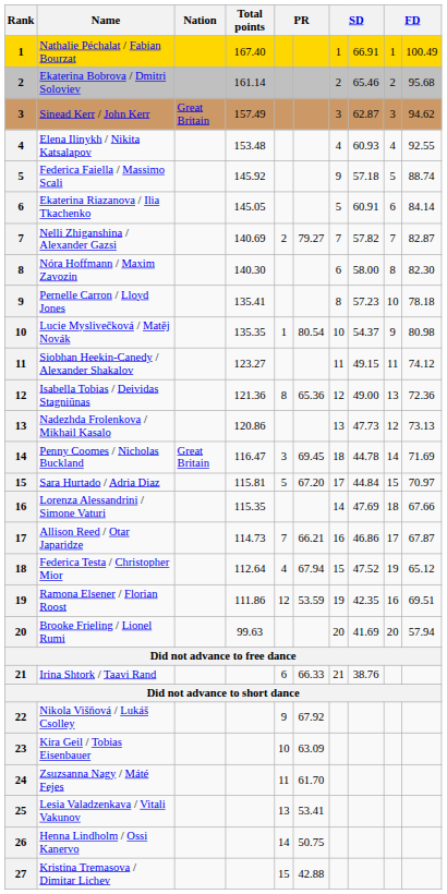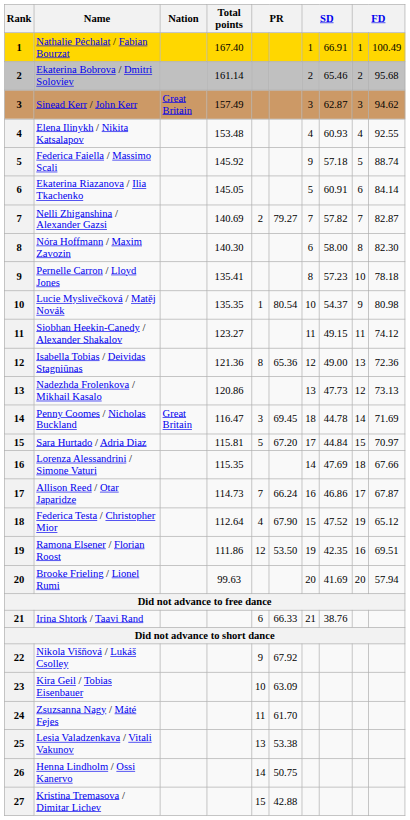 <table class="wikitable sortable">
 <tr>
 <th>Rank</th>
 <th>Name</th>
 <th>Nation</th>
 <th>Total points</th>
 <th colspan="2" width="80px">PR</th>
 <th colspan="2" width="80px"><a href='#'>SD</a></th>
 <th colspan="2" width="80px"><a href='#'>FD</a></th>
 </tr>
 <tr bgcolor="gold">
 <td align="center"><strong>1</strong></td>
 <td><a href='#'>Nathalie Péchalat</a> / <a href='#'>Fabian Bourzat</a></td>
 <td></td>
 <td align="center">167.40</td>
 <td align="center"></td>
 <td align="center"></td>
 <td align="center">1</td>
 <td align="center">66.91</td>
 <td align="center">1</td>
 <td align="center">100.49</td>
 </tr>
 <tr bgcolor="silver">
 <td align="center"><strong>2</strong></td>
 <td><a href='#'>Ekaterina Bobrova</a> / <a href='#'>Dmitri Soloviev</a></td>
 <td></td>
 <td align="center">161.14</td>
 <td align="center"></td>
 <td align="center"></td>
 <td align="center">2</td>
 <td align="center">65.46</td>
 <td align="center">2</td>
 <td align="center">95.68</td>
 </tr>
 <tr bgcolor="cc9966">
 <td align="center"><strong>3</strong></td>
 <td><a href='#'>Sinead Kerr</a> / <a href='#'>John Kerr</a></td>
 <td> <a href='#'>Great Britain</a></td>
 <td align="center">157.49</td>
 <td align="center"></td>
 <td align="center"></td>
 <td align="center">3</td>
 <td align="center">62.87</td>
 <td align="center">3</td>
 <td align="center">94.62</td>
 </tr>
 <tr>
 <th>4</th>
 <td><a href='#'>Elena Ilinykh</a> / <a href='#'>Nikita Katsalapov</a></td>
 <td></td>
 <td align="center">153.48</td>
 <td align="center"></td>
 <td align="center"></td>
 <td align="center">4</td>
 <td align="center">60.93</td>
 <td align="center">4</td>
 <td align="center">92.55</td>
 </tr>
 <tr>
 <th>5</th>
 <td><a href='#'>Federica Faiella</a> / <a href='#'>Massimo Scali</a></td>
 <td></td>
 <td align="center">145.92</td>
 <td align="center"></td>
 <td align="center"></td>
 <td align="center">9</td>
 <td align="center">57.18</td>
 <td align="center">5</td>
 <td align="center">88.74</td>
 </tr>
 <tr>
 <th>6</th>
 <td><a href='#'>Ekaterina Riazanova</a> / <a href='#'>Ilia Tkachenko</a></td>
 <td></td>
 <td align="center">145.05</td>
 <td align="center"></td>
 <td align="center"></td>
 <td align="center">5</td>
 <td align="center">60.91</td>
 <td align="center">6</td>
 <td align="center">84.14</td>
 </tr>
 <tr>
 <th>7</th>
 <td><a href='#'>Nelli Zhiganshina</a> / <a href='#'>Alexander Gazsi</a></td>
 <td></td>
 <td align="center">140.69</td>
 <td align="center">2</td>
 <td align="center">79.27</td>
 <td align="center">7</td>
 <td align="center">57.82</td>
 <td align="center">7</td>
 <td align="center">82.87</td>
 </tr>
 <tr>
 <th>8</th>
 <td><a href='#'>Nóra Hoffmann</a> / <a href='#'>Maxim Zavozin</a></td>
 <td></td>
 <td align="center">140.30</td>
 <td align="center"></td>
 <td align="center"></td>
 <td align="center">6</td>
 <td align="center">58.00</td>
 <td align="center">8</td>
 <td align="center">82.30</td>
 </tr>
 <tr>
 <th>9</th>
 <td><a href='#'>Pernelle Carron</a> / <a href='#'>Lloyd Jones</a></td>
 <td></td>
 <td align="center">135.41</td>
 <td align="center"></td>
 <td align="center"></td>
 <td align="center">8</td>
 <td align="center">57.23</td>
 <td align="center">10</td>
 <td align="center">78.18</td>
 </tr>
 <tr>
 <th>10</th>
 <td><a href='#'>Lucie Myslivečková</a> / <a href='#'>Matěj Novák</a></td>
 <td></td>
 <td align="center">135.35</td>
 <td align="center">1</td>
 <td align="center">80.54</td>
 <td align="center">10</td>
 <td align="center">54.37</td>
 <td align="center">9</td>
 <td align="center">80.98</td>
 </tr>
 <tr>
 <th>11</th>
 <td><a href='#'>Siobhan Heekin-Canedy</a> / <a href='#'>Alexander Shakalov</a></td>
 <td></td>
 <td align="center">123.27</td>
 <td align="center"></td>
 <td align="center"></td>
 <td align="center">11</td>
 <td align="center">49.15</td>
 <td align="center">11</td>
 <td align="center">74.12</td>
 </tr>
 <tr>
 <th>12</th>
 <td><a href='#'>Isabella Tobias</a> / <a href='#'>Deividas Stagniūnas</a></td>
 <td></td>
 <td align="center">121.36</td>
 <td align="center">8</td>
 <td align="center">65.36</td>
 <td align="center">12</td>
 <td align="center">49.00</td>
 <td align="center">13</td>
 <td align="center">72.36</td>
 </tr>
 <tr>
 <th>13</th>
 <td><a href='#'>Nadezhda Frolenkova</a> / <a href='#'>Mikhail Kasalo</a></td>
 <td></td>
 <td align="center">120.86</td>
 <td align="center"></td>
 <td align="center"></td>
 <td align="center">13</td>
 <td align="center">47.73</td>
 <td align="center">12</td>
 <td align="center">73.13</td>
 </tr>
 <tr>
 <th>14</th>
 <td><a href='#'>Penny Coomes</a> / <a href='#'>Nicholas Buckland</a></td>
 <td> <a href='#'>Great Britain</a></td>
 <td align="center">116.47</td>
 <td align="center">3</td>
 <td align="center">69.45</td>
 <td align="center">18</td>
 <td align="center">44.78</td>
 <td align="center">14</td>
 <td align="center">71.69</td>
 </tr>
 <tr>
 <th>15</th>
 <td><a href='#'>Sara Hurtado</a> / <a href='#'>Adria Diaz</a></td>
 <td></td>
 <td align="center">115.81</td>
 <td align="center">5</td>
 <td align="center">67.20</td>
 <td align="center">17</td>
 <td align="center">44.84</td>
 <td align="center">15</td>
 <td align="center">70.97</td>
 </tr>
 <tr>
 <th>16</th>
 <td><a href='#'>Lorenza Alessandrini</a> / <a href='#'>Simone Vaturi</a></td>
 <td></td>
 <td align="center">115.35</td>
 <td align="center"></td>
 <td align="center"></td>
 <td align="center">14</td>
 <td align="center">47.69</td>
 <td align="center">18</td>
 <td align="center">67.66</td>
 </tr>
 <tr>
 <th>17</th>
 <td><a href='#'>Allison Reed</a> / <a href='#'>Otar Japaridze</a></td>
 <td></td>
 <td align="center">114.73</td>
 <td align="center">7</td>
-<td align="center">66.21</td>
+<td align="center">66.24</td>
 <td align="center">16</td>
 <td align="center">46.86</td>
 <td align="center">17</td>
 <td align="center">67.87</td>
 </tr>
 <tr>
 <th>18</th>
 <td><a href='#'>Federica Testa</a> / <a href='#'>Christopher Mior</a></td>
 <td></td>
 <td align="center">112.64</td>
 <td align="center">4</td>
-<td align="center">67.94</td>
+<td align="center">67.90</td>
 <td align="center">15</td>
 <td align="center">47.52</td>
 <td align="center">19</td>
 <td align="center">65.12</td>
 </tr>
 <tr>
 <th>19</th>
 <td><a href='#'>Ramona Elsener</a> / <a href='#'>Florian Roost</a></td>
 <td></td>
 <td align="center">111.86</td>
 <td align="center">12</td>
-<td align="center">53.59</td>
+<td align="center">53.50</td>
 <td align="center">19</td>
 <td align="center">42.35</td>
 <td align="center">16</td>
 <td align="center">69.51</td>
 </tr>
 <tr>
 <th>20</th>
 <td><a href='#'>Brooke Frieling</a> / <a href='#'>Lionel Rumi</a></td>
 <td></td>
 <td align="center">99.63</td>
 <td align="center"></td>
 <td align="center"></td>
 <td align="center">20</td>
 <td align="center">41.69</td>
 <td align="center">20</td>
 <td align="center">57.94</td>
 </tr>
 <tr>
 <th colspan=10>Did not advance to free dance</th>
 </tr>
 <tr>
 <th>21</th>
 <td><a href='#'>Irina Shtork</a> / <a href='#'>Taavi Rand</a></td>
 <td></td>
 <td align="center"></td>
 <td align="center">6</td>
 <td align="center">66.33</td>
 <td align="center">21</td>
 <td align="center">38.76</td>
 <td></td>
 <td></td>
 </tr>
 <tr>
 <th colspan=10>Did not advance to short dance</th>
 </tr>
 <tr>
 <th>22</th>
 <td><a href='#'>Nikola Višňová</a> / <a href='#'>Lukáš Csolley</a></td>
 <td></td>
 <td></td>
 <td align="center">9</td>
 <td align="center">67.92</td>
 <td></td>
 <td></td>
 <td></td>
 <td></td>
 </tr>
 <tr>
 <th>23</th>
 <td><a href='#'>Kira Geil</a> / <a href='#'>Tobias Eisenbauer</a></td>
 <td></td>
 <td></td>
 <td align="center">10</td>
 <td align="center">63.09</td>
 <td></td>
 <td></td>
 <td></td>
 <td></td>
 </tr>
 <tr>
 <th>24</th>
 <td><a href='#'>Zsuzsanna Nagy</a> / <a href='#'>Máté Fejes</a></td>
 <td></td>
 <td></td>
 <td align="center">11</td>
 <td align="center">61.70</td>
 <td></td>
 <td></td>
 <td></td>
 <td></td>
 </tr>
 <tr>
 <th>25</th>
 <td><a href='#'>Lesia Valadzenkava</a> / <a href='#'>Vitali Vakunov</a></td>
 <td></td>
 <td></td>
 <td align="center">13</td>
-<td align="center">53.41</td>
+<td align="center">53.38</td>
 <td></td>
 <td></td>
 <td></td>
 <td></td>
 </tr>
 <tr>
 <th>26</th>
 <td><a href='#'>Henna Lindholm</a> / <a href='#'>Ossi Kanervo</a></td>
 <td></td>
 <td></td>
 <td align="center">14</td>
 <td align="center">50.75</td>
 <td></td>
 <td></td>
 <td></td>
 <td></td>
 </tr>
 <tr>
 <th>27</th>
 <td><a href='#'>Kristina Tremasova</a> / <a href='#'>Dimitar Lichev</a></td>
 <td></td>
 <td></td>
 <td align="center">15</td>
 <td align="center">42.88</td>
 <td></td>
 <td></td>
 <td></td>
 <td></td>
 </tr>
 </table>
